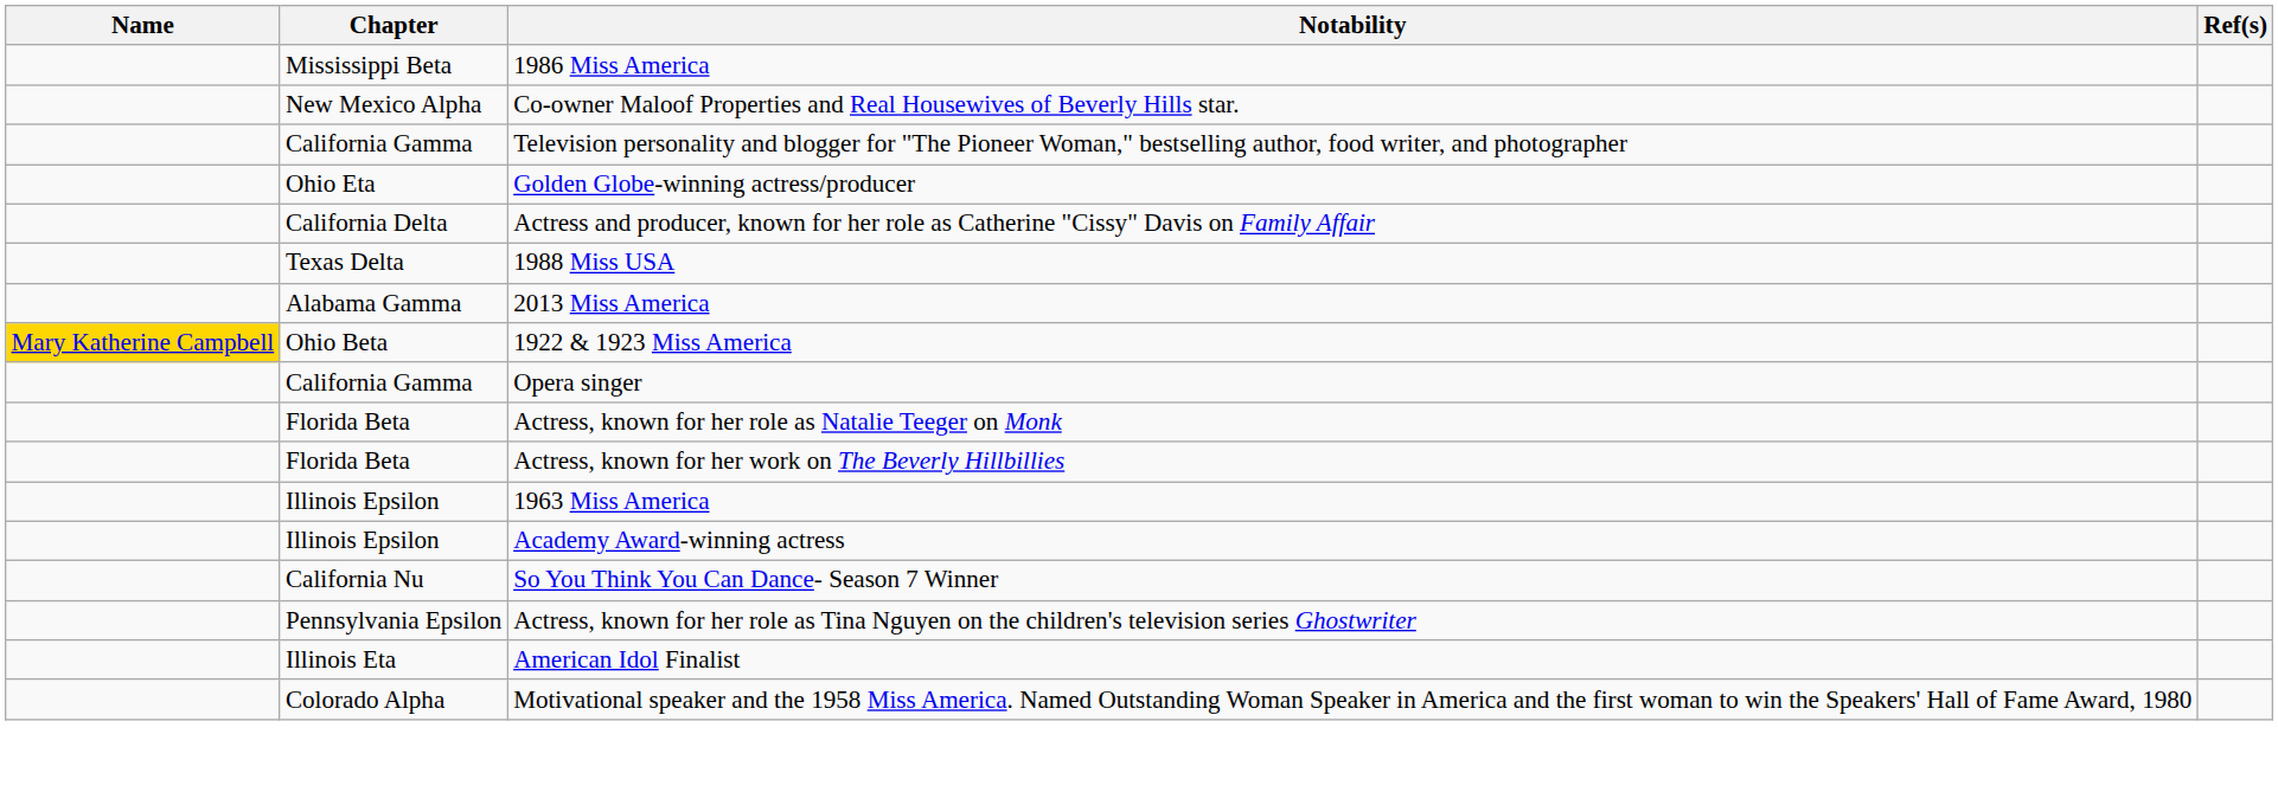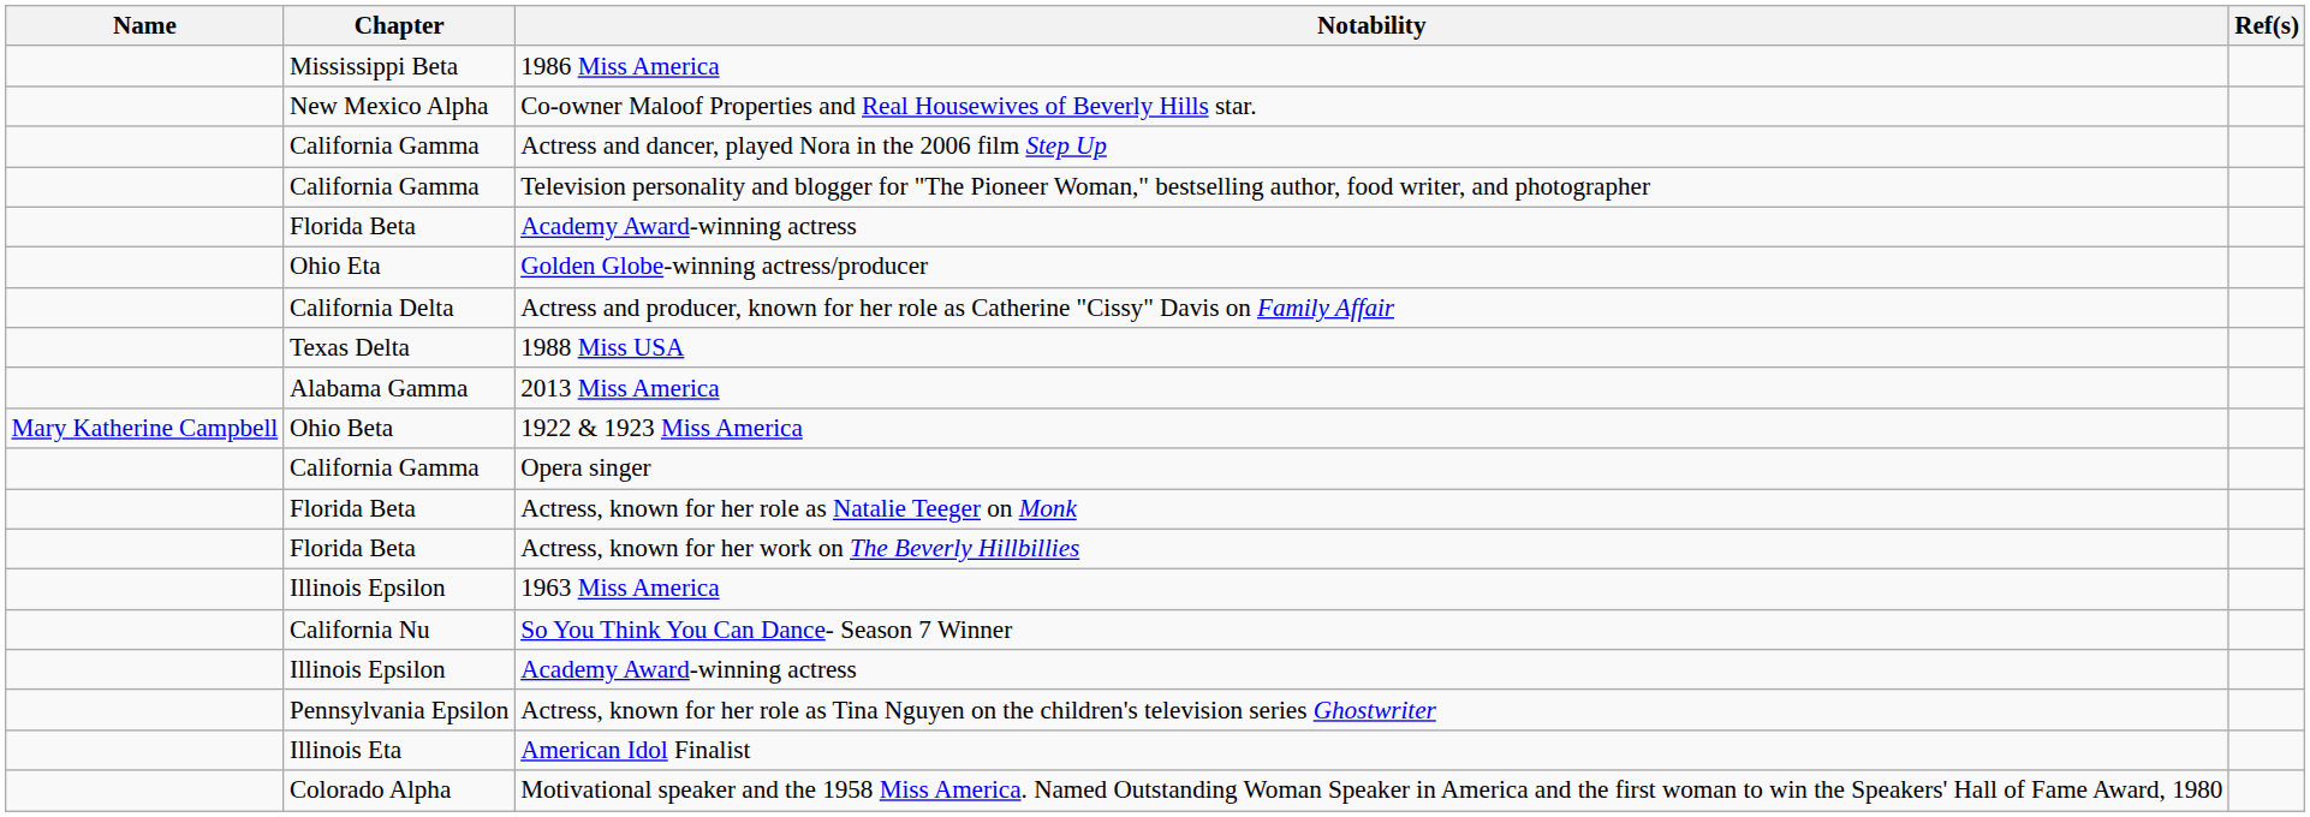 <table class="wikitable sortable">
 <tr valign="top">
 <th>Name</th>
 <th>Chapter</th>
 <th class="unsortable">Notability</th>
 <th class="unsortable">Ref(s)</th>
 </tr>
 <tr valign="top">
 <td></td>
 <td>Mississippi Beta</td>
 <td>1986 <a href='#'>Miss America</a></td>
 <td></td>
 </tr>
 <tr>
 <td></td>
 <td>New Mexico Alpha</td>
 <td>Co-owner Maloof Properties and <a href='#'>Real Housewives of Beverly Hills</a> star.</td>
 <td></td>
 </tr>
 <tr>
 <td></td>
 <td>California Gamma</td>
+<td>Actress and dancer, played Nora in the 2006 film <em><a href='#'>Step Up</a></em></td>
+<td></td>
+</tr>
+<tr>
+<td></td>
+<td>California Gamma</td>
 <td>Television personality and blogger for "The Pioneer Woman," bestselling author, food writer, and photographer</td>
+<td></td>
+</tr>
+<tr>
+<td></td>
+<td>Florida Beta</td>
+<td><a href='#'>Academy Award</a>-winning actress</td>
 <td></td>
 </tr>
 <tr>
 <td></td>
 <td>Ohio Eta</td>
 <td><a href='#'>Golden Globe</a>-winning actress/producer</td>
 <td></td>
 </tr>
 <tr>
 <td></td>
 <td>California Delta</td>
 <td>Actress and producer, known for her role as Catherine "Cissy" Davis on <em><a href='#'>Family Affair</a></em></td>
 <td></td>
 </tr>
 <tr>
 <td></td>
 <td>Texas Delta</td>
 <td>1988 <a href='#'>Miss USA</a></td>
 <td></td>
 </tr>
 <tr>
 <td></td>
 <td>Alabama Gamma</td>
 <td>2013 <a href='#'>Miss America</a></td>
 <td></td>
 </tr>
 <tr>
-<td style="background: gold;"><a href='#'>Mary Katherine Campbell</a></td>
+<td><a href='#'>Mary Katherine Campbell</a></td>
 <td>Ohio Beta</td>
 <td>1922 & 1923 <a href='#'>Miss America</a></td>
 </tr>
 <tr>
 <td></td>
 <td>California Gamma</td>
 <td>Opera singer</td>
 <td></td>
 </tr>
 <tr>
 <td></td>
 <td>Florida Beta</td>
 <td>Actress, known for her role as <a href='#'>Natalie Teeger</a> on <em><a href='#'>Monk</a></em></td>
 <td></td>
 </tr>
 <tr>
 <td></td>
 <td>Florida Beta</td>
 <td>Actress, known for her work on <em><a href='#'>The Beverly Hillbillies</a></em></td>
 <td></td>
 </tr>
 <tr>
 <td></td>
 <td>Illinois Epsilon</td>
 <td>1963 <a href='#'>Miss America</a></td>
 <td></td>
 </tr>
 <tr>
 <td></td>
-<td>Illinois Epsilon</td>
-<td><a href='#'>Academy Award</a>-winning actress</td>
+<td>California Nu</td>
+<td><a href='#'>So You Think You Can Dance</a>- Season 7 Winner</td>
 <td></td>
 </tr>
 <tr>
 <td></td>
-<td>California Nu</td>
-<td><a href='#'>So You Think You Can Dance</a>- Season 7 Winner</td>
+<td>Illinois Epsilon</td>
+<td><a href='#'>Academy Award</a>-winning actress</td>
 <td></td>
 </tr>
 <tr>
 <td></td>
 <td>Pennsylvania Epsilon</td>
 <td>Actress, known for her role as Tina Nguyen on the children's television series <em><a href='#'>Ghostwriter</a></em></td>
 <td></td>
 </tr>
 <tr>
 <td></td>
 <td>Illinois Eta</td>
 <td><a href='#'>American Idol</a> Finalist</td>
 <td></td>
 </tr>
 <tr>
 <td></td>
 <td>Colorado Alpha</td>
 <td>Motivational speaker and the 1958 <a href='#'>Miss America</a>. Named Outstanding Woman Speaker in America and the first woman to win the Speakers' Hall of Fame Award, 1980</td>
 <td></td>
 </tr>
 </table>
